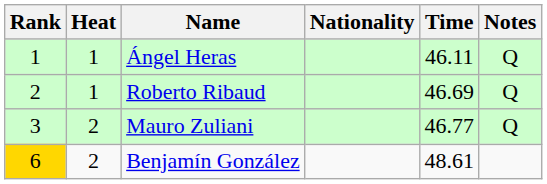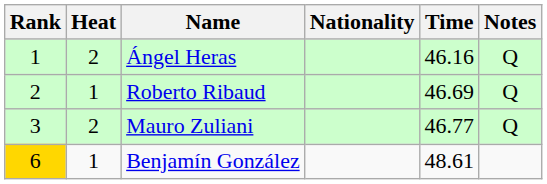 <table class="wikitable sortable" style="text-align:center">
 <tr>
 <th>Rank</th>
 <th>Heat</th>
 <th>Name</th>
 <th>Nationality</th>
 <th>Time</th>
 <th>Notes</th>
 </tr>
 <tr bgcolor=ccffcc>
 <td>1</td>
-<td>1</td>
+<td>2</td>
 <td align=left><a href='#'>Ángel Heras</a></td>
 <td align=left></td>
-<td>46.11</td>
+<td>46.16</td>
 <td>Q</td>
 </tr>
 <tr bgcolor=ccffcc>
 <td>2</td>
 <td>1</td>
 <td align=left><a href='#'>Roberto Ribaud</a></td>
 <td align=left></td>
 <td>46.69</td>
 <td>Q</td>
 </tr>
 <tr bgcolor=ccffcc>
 <td>3</td>
 <td>2</td>
 <td align=left><a href='#'>Mauro Zuliani</a></td>
 <td align=left></td>
 <td>46.77</td>
 <td>Q</td>
 </tr>
 <tr>
 <td style="background: gold;">6</td>
-<td>2</td>
+<td>1</td>
 <td align=left><a href='#'>Benjamín González</a></td>
 <td align=left></td>
 <td>48.61</td>
 <td></td>
 </tr>
 </table>
